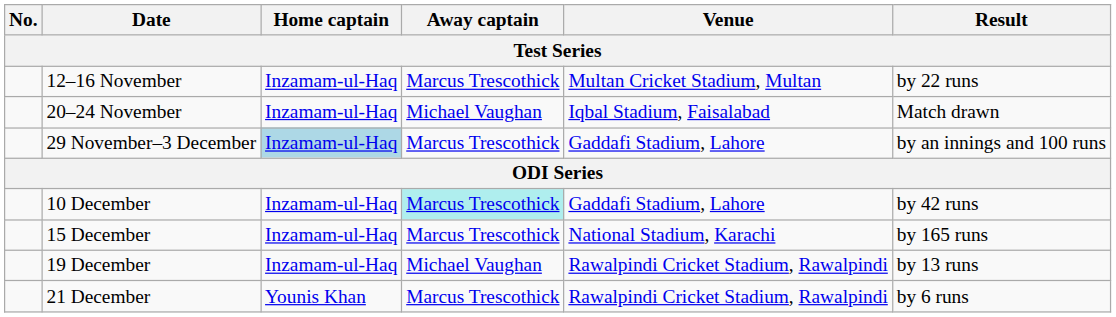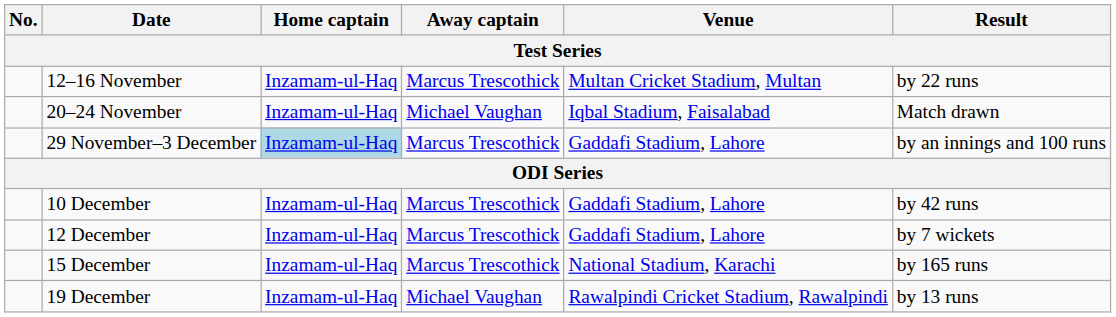 <table class="wikitable">
 <tr style="background:#efefef;">
 <th>No.</th>
 <th>Date</th>
 <th>Home captain</th>
 <th>Away captain</th>
 <th>Venue</th>
 <th>Result</th>
 </tr>
 <tr>
 <th colspan="6">Test Series</th>
 </tr>
 <tr>
 <td></td>
 <td>12–16 November</td>
 <td><a href='#'>Inzamam-ul-Haq</a></td>
 <td><a href='#'>Marcus Trescothick</a></td>
 <td><a href='#'>Multan Cricket Stadium</a>, <a href='#'>Multan</a></td>
 <td> by 22 runs</td>
 </tr>
 <tr>
 <td></td>
 <td>20–24 November</td>
 <td><a href='#'>Inzamam-ul-Haq</a></td>
 <td><a href='#'>Michael Vaughan</a></td>
 <td><a href='#'>Iqbal Stadium</a>, <a href='#'>Faisalabad</a></td>
 <td>Match drawn</td>
 </tr>
 <tr>
 <td></td>
 <td>29 November–3 December</td>
 <td style="background: lightblue;"><a href='#'>Inzamam-ul-Haq</a></td>
 <td><a href='#'>Marcus Trescothick</a></td>
 <td><a href='#'>Gaddafi Stadium</a>, <a href='#'>Lahore</a></td>
 <td> by an innings and 100 runs</td>
 </tr>
 <tr>
 <th colspan="6">ODI Series</th>
 </tr>
 <tr>
 <td></td>
 <td>10 December</td>
 <td><a href='#'>Inzamam-ul-Haq</a></td>
-<td style="background: paleturquoise;"><a href='#'>Marcus Trescothick</a></td>
+<td><a href='#'>Marcus Trescothick</a></td>
 <td><a href='#'>Gaddafi Stadium</a>, <a href='#'>Lahore</a></td>
 <td> by 42 runs</td>
+</tr>
+<tr>
+<td></td>
+<td>12 December</td>
+<td><a href='#'>Inzamam-ul-Haq</a></td>
+<td><a href='#'>Marcus Trescothick</a></td>
+<td><a href='#'>Gaddafi Stadium</a>, <a href='#'>Lahore</a></td>
+<td> by 7 wickets</td>
 </tr>
 <tr>
 <td></td>
 <td>15 December</td>
 <td><a href='#'>Inzamam-ul-Haq</a></td>
 <td><a href='#'>Marcus Trescothick</a></td>
 <td><a href='#'>National Stadium</a>, <a href='#'>Karachi</a></td>
 <td> by 165 runs</td>
 </tr>
 <tr>
 <td></td>
 <td>19 December</td>
 <td><a href='#'>Inzamam-ul-Haq</a></td>
 <td><a href='#'>Michael Vaughan</a></td>
 <td><a href='#'>Rawalpindi Cricket Stadium</a>, <a href='#'>Rawalpindi</a></td>
 <td> by 13 runs</td>
 </tr>
-<tr>
-<td></td>
-<td>21 December</td>
-<td><a href='#'>Younis Khan</a></td>
-<td><a href='#'>Marcus Trescothick</a></td>
-<td><a href='#'>Rawalpindi Cricket Stadium</a>, <a href='#'>Rawalpindi</a></td>
-<td> by 6 runs</td>
-</tr>
 </table>
